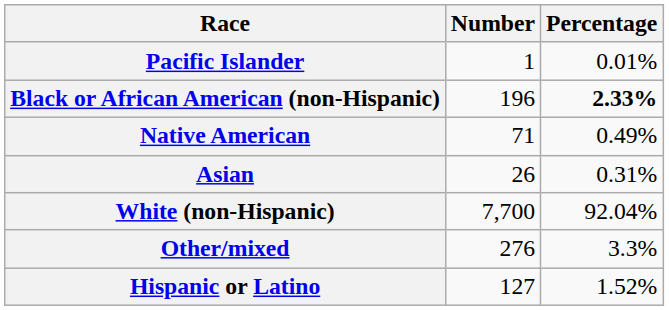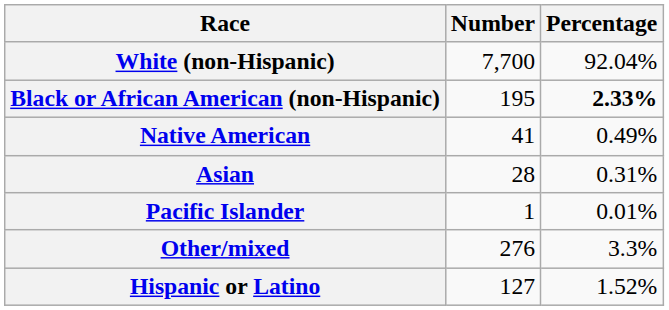 <table class="wikitable" style="text-align:right">
 <tr>
 <th scope="col">Race</th>
 <th scope="col">Number</th>
 <th scope="col">Percentage</th>
 </tr>
 <tr>
-<th scope="row"><a href='#'>Pacific Islander</a></th>
-<td>1</td>
-<td>0.01%</td>
+<th scope="row"><a href='#'>White</a> (non-Hispanic)</th>
+<td>7,700</td>
+<td>92.04%</td>
 </tr>
 <tr>
 <th scope="row"><a href='#'>Black or African American</a> (non-Hispanic)</th>
-<td>196</td>
+<td>195</td>
 <td><strong>2.33%</strong></td>
 </tr>
 <tr>
 <th scope="row"><a href='#'>Native American</a></th>
-<td>71</td>
+<td>41</td>
 <td>0.49%</td>
 </tr>
 <tr>
 <th scope="row"><a href='#'>Asian</a></th>
-<td>26</td>
+<td>28</td>
 <td>0.31%</td>
 </tr>
 <tr>
-<th scope="row"><a href='#'>White</a> (non-Hispanic)</th>
-<td>7,700</td>
-<td>92.04%</td>
+<th scope="row"><a href='#'>Pacific Islander</a></th>
+<td>1</td>
+<td>0.01%</td>
 </tr>
 <tr>
 <th scope="row"><a href='#'>Other/mixed</a></th>
 <td>276</td>
 <td>3.3%</td>
 </tr>
 <tr>
 <th scope="row"><a href='#'>Hispanic</a> or <a href='#'>Latino</a></th>
 <td>127</td>
 <td>1.52%</td>
 </tr>
 </table>
